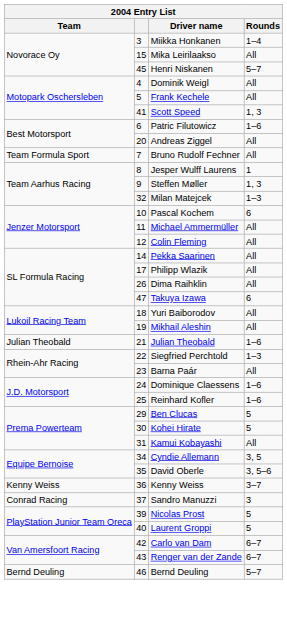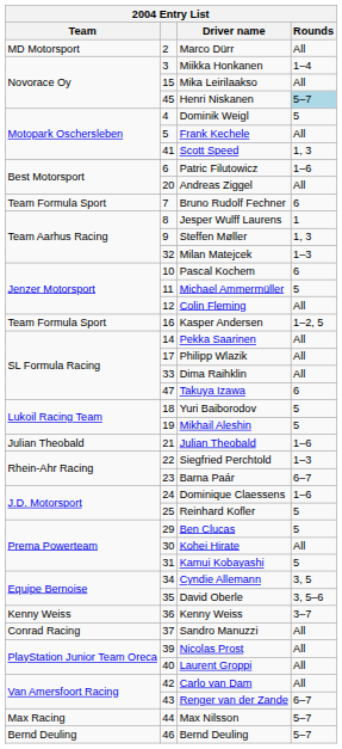 <table class="wikitable" style="font-size: 85%;">
 <tr>
 <th colspan=4>2004 Entry List</th>
 </tr>
 <tr>
 <th>Team</th>
 <th></th>
 <th>Driver name</th>
 <th>Rounds</th>
+</tr>
+<tr>
+<td> MD Motorsport</td>
+<td>2</td>
+<td> Marco Dürr</td>
+<td>All</td>
 </tr>
 <tr>
 <td rowspan=3> Novorace Oy</td>
 <td>3</td>
 <td> Miikka Honkanen</td>
 <td>1–4</td>
 </tr>
 <tr>
 <td>15</td>
 <td> Mika Leirilaakso</td>
 <td>All</td>
 </tr>
 <tr>
 <td>45</td>
 <td> Henri Niskanen</td>
-<td>5–7</td>
+<td style="background: lightblue;">5–7</td>
 </tr>
 <tr>
 <td rowspan=3> <a href='#'>Motopark Oschersleben</a></td>
 <td>4</td>
 <td> Dominik Weigl</td>
-<td>All</td>
+<td>5</td>
 </tr>
 <tr>
 <td>5</td>
 <td> <a href='#'>Frank Kechele</a></td>
 <td>All</td>
 </tr>
 <tr>
 <td>41</td>
 <td> <a href='#'>Scott Speed</a></td>
 <td>1, 3</td>
 </tr>
 <tr>
 <td rowspan=2> Best Motorsport</td>
 <td>6</td>
 <td> Patric Filutowicz</td>
 <td>1–6</td>
 </tr>
 <tr>
 <td>20</td>
 <td> Andreas Ziggel</td>
 <td>All</td>
 </tr>
 <tr>
 <td> Team Formula Sport</td>
 <td>7</td>
 <td> Bruno Rudolf Fechner</td>
-<td>All</td>
+<td>6</td>
 </tr>
 <tr>
 <td rowspan=3> Team Aarhus Racing</td>
 <td>8</td>
 <td> Jesper Wulff Laurens</td>
 <td>1</td>
 </tr>
 <tr>
 <td>9</td>
 <td> Steffen Møller</td>
 <td>1, 3</td>
 </tr>
 <tr>
 <td>32</td>
 <td> Milan Matejcek</td>
 <td>1–3</td>
 </tr>
 <tr>
 <td rowspan=3> <a href='#'>Jenzer Motorsport</a></td>
 <td>10</td>
 <td> Pascal Kochem</td>
 <td>6</td>
 </tr>
 <tr>
 <td>11</td>
 <td> <a href='#'>Michael Ammermüller</a></td>
-<td>All</td>
+<td>5</td>
 </tr>
 <tr>
 <td>12</td>
 <td> <a href='#'>Colin Fleming</a></td>
 <td>All</td>
+</tr>
+<tr>
+<td> Team Formula Sport</td>
+<td>16</td>
+<td> Kasper Andersen</td>
+<td>1–2, 5</td>
 </tr>
 <tr>
 <td rowspan=4> SL Formula Racing</td>
 <td>14</td>
 <td> <a href='#'>Pekka Saarinen</a></td>
 <td>All</td>
 </tr>
 <tr>
 <td>17</td>
 <td> Philipp Wlazik</td>
 <td>All</td>
 </tr>
 <tr>
-<td>26</td>
+<td>33</td>
 <td> Dima Raihklin</td>
 <td>All</td>
 </tr>
 <tr>
 <td>47</td>
 <td> <a href='#'>Takuya Izawa</a></td>
 <td>6</td>
 </tr>
 <tr>
 <td rowspan=2> <a href='#'>Lukoil Racing Team</a></td>
 <td>18</td>
 <td> Yuri Baiborodov</td>
-<td>All</td>
+<td>5</td>
 </tr>
 <tr>
 <td>19</td>
 <td> <a href='#'>Mikhail Aleshin</a></td>
-<td>All</td>
+<td>5</td>
 </tr>
 <tr>
 <td> Julian Theobald</td>
 <td>21</td>
 <td> <a href='#'>Julian Theobald</a></td>
 <td>1–6</td>
 </tr>
 <tr>
 <td rowspan=2> Rhein-Ahr Racing</td>
 <td>22</td>
 <td> Siegfried Perchtold</td>
 <td>1–3</td>
 </tr>
 <tr>
 <td>23</td>
 <td> Barna Paár</td>
-<td>All</td>
+<td>6–7</td>
 </tr>
 <tr>
 <td rowspan=2> <a href='#'>J.D. Motorsport</a></td>
 <td>24</td>
 <td> Dominique Claessens</td>
 <td>1–6</td>
 </tr>
 <tr>
 <td>25</td>
 <td> Reinhard Kofler</td>
-<td>1–6</td>
+<td>5</td>
 </tr>
 <tr>
 <td rowspan=3> <a href='#'>Prema Powerteam</a></td>
 <td>29</td>
 <td> <a href='#'>Ben Clucas</a></td>
 <td>5</td>
 </tr>
 <tr>
 <td>30</td>
 <td> <a href='#'>Kohei Hirate</a></td>
-<td>5</td>
+<td>All</td>
 </tr>
 <tr>
 <td>31</td>
 <td> <a href='#'>Kamui Kobayashi</a></td>
-<td>All</td>
+<td>5</td>
 </tr>
 <tr>
 <td rowspan=2> <a href='#'>Equipe Bernoise</a></td>
 <td>34</td>
 <td> <a href='#'>Cyndie Allemann</a></td>
 <td>3, 5</td>
 </tr>
 <tr>
 <td>35</td>
 <td> David Oberle</td>
 <td>3, 5–6</td>
 </tr>
 <tr>
 <td> Kenny Weiss</td>
 <td>36</td>
 <td> Kenny Weiss</td>
 <td>3–7</td>
 </tr>
 <tr>
 <td> Conrad Racing</td>
 <td>37</td>
 <td> Sandro Manuzzi</td>
-<td>3</td>
+<td>All</td>
 </tr>
 <tr>
 <td rowspan=2> <a href='#'>PlayStation Junior Team Oreca</a></td>
 <td>39</td>
 <td> <a href='#'>Nicolas Prost</a></td>
-<td>5</td>
+<td>All</td>
 </tr>
 <tr>
 <td>40</td>
 <td> <a href='#'>Laurent Groppi</a></td>
-<td>5</td>
+<td>All</td>
 </tr>
 <tr>
 <td rowspan=2> <a href='#'>Van Amersfoort Racing</a></td>
 <td>42</td>
 <td> <a href='#'>Carlo van Dam</a></td>
-<td>6–7</td>
+<td>All</td>
 </tr>
 <tr>
 <td>43</td>
 <td> <a href='#'>Renger van der Zande</a></td>
 <td>6–7</td>
+</tr>
+<tr>
+<td> Max Racing</td>
+<td>44</td>
+<td> Max Nilsson</td>
+<td>5–7</td>
 </tr>
 <tr>
 <td> Bernd Deuling</td>
 <td>46</td>
 <td> Bernd Deuling</td>
 <td>5–7</td>
 </tr>
 </table>
